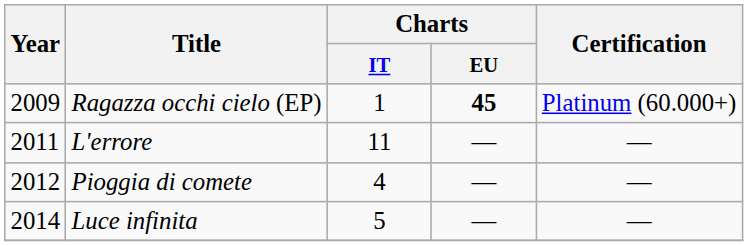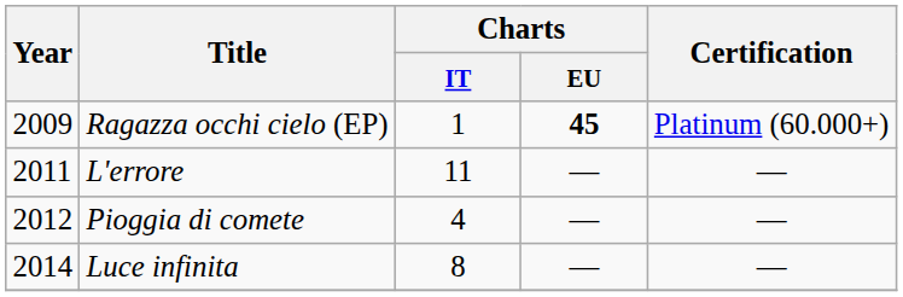 <table class="wikitable">
 <tr>
 <th rowspan="2" align="center">Year</th>
 <th rowspan="2" align="center">Title</th>
 <th colspan="2" align="center">Charts</th>
 <th rowspan="2" align="center">Certification</th>
 </tr>
 <tr>
 <th width="60"><small><a href='#'>IT</a></small></th>
 <th width="60"><small>EU</small></th>
 </tr>
 <tr>
 <td>2009</td>
 <td><em>Ragazza occhi cielo</em> (EP)</td>
 <td align="center">1</td>
 <td align="center"><strong>45</strong></td>
 <td align="center"><a href='#'>Platinum</a> (60.000+)</td>
 </tr>
 <tr>
 <td>2011</td>
 <td><em>L'errore</em></td>
 <td align="center">11</td>
 <td align="center">—</td>
 <td align="center">—</td>
 </tr>
 <tr>
 <td>2012</td>
 <td><em>Pioggia di comete</em></td>
 <td align="center">4</td>
 <td align="center">—</td>
 <td align="center">—</td>
 </tr>
 <tr>
 <td>2014</td>
 <td><em>Luce infinita</em></td>
-<td align="center">5</td>
+<td align="center">8</td>
 <td align="center">—</td>
 <td align="center">—</td>
 </tr>
 <tr>
 </tr>
 </table>
